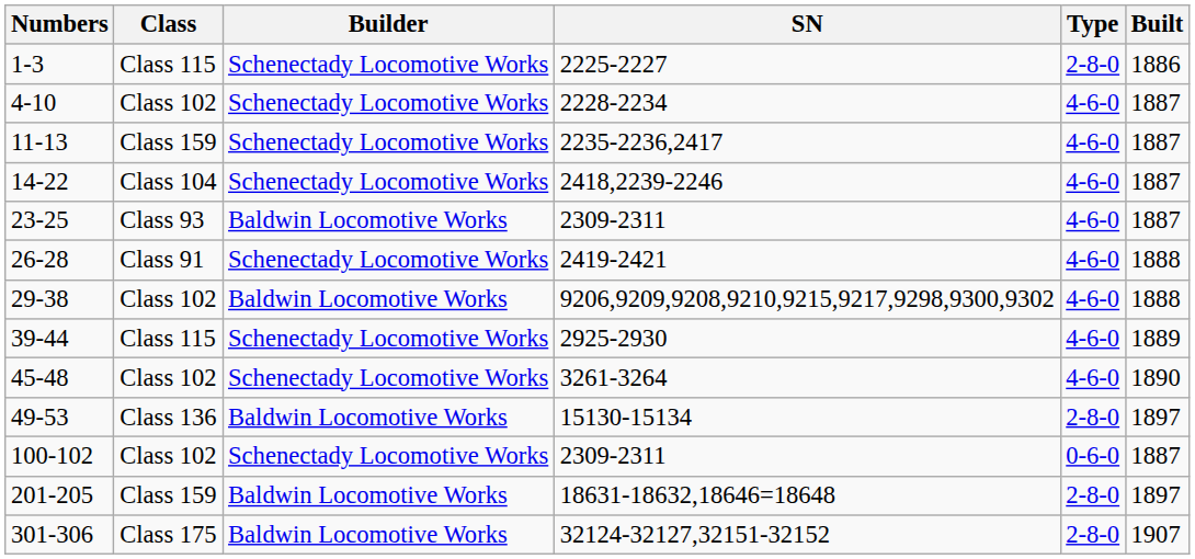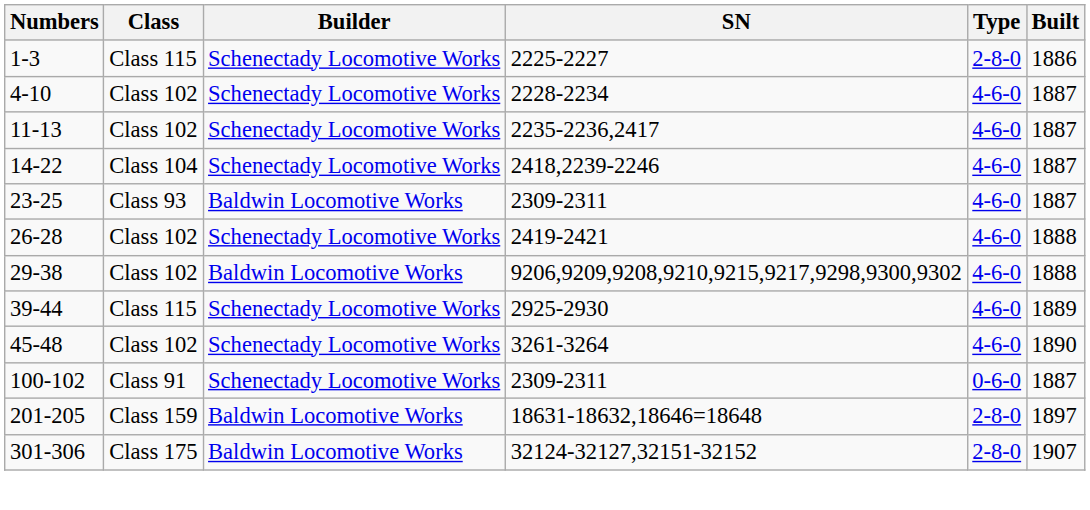 <table class="wikitable">
 <tr>
 <th>Numbers</th>
 <th>Class</th>
 <th>Builder</th>
 <th>SN</th>
 <th>Type</th>
 <th>Built</th>
 </tr>
 <tr>
 <td>1-3</td>
 <td>Class 115</td>
 <td><a href='#'>Schenectady Locomotive Works</a></td>
 <td>2225-2227</td>
 <td><a href='#'>2-8-0</a></td>
 <td>1886</td>
 </tr>
 <tr>
 <td>4-10</td>
 <td>Class 102</td>
 <td><a href='#'>Schenectady Locomotive Works</a></td>
 <td>2228-2234</td>
 <td><a href='#'>4-6-0</a></td>
 <td>1887</td>
 </tr>
 <tr>
 <td>11-13</td>
-<td>Class 159</td>
+<td>Class 102</td>
 <td><a href='#'>Schenectady Locomotive Works</a></td>
 <td>2235-2236,2417</td>
 <td><a href='#'>4-6-0</a></td>
 <td>1887</td>
 </tr>
 <tr>
 <td>14-22</td>
 <td>Class 104</td>
 <td><a href='#'>Schenectady Locomotive Works</a></td>
 <td>2418,2239-2246</td>
 <td><a href='#'>4-6-0</a></td>
 <td>1887</td>
 </tr>
 <tr>
 <td>23-25</td>
 <td>Class 93</td>
 <td><a href='#'>Baldwin Locomotive Works</a></td>
 <td>2309-2311</td>
 <td><a href='#'>4-6-0</a></td>
 <td>1887</td>
 </tr>
 <tr>
 <td>26-28</td>
-<td>Class 91</td>
+<td>Class 102</td>
 <td><a href='#'>Schenectady Locomotive Works</a></td>
 <td>2419-2421</td>
 <td><a href='#'>4-6-0</a></td>
 <td>1888</td>
 </tr>
 <tr>
 <td>29-38</td>
 <td>Class 102</td>
 <td><a href='#'>Baldwin Locomotive Works</a></td>
 <td>9206,9209,9208,9210,9215,9217,9298,9300,9302</td>
 <td><a href='#'>4-6-0</a></td>
 <td>1888</td>
 </tr>
 <tr>
 <td>39-44</td>
 <td>Class 115</td>
 <td><a href='#'>Schenectady Locomotive Works</a></td>
 <td>2925-2930</td>
 <td><a href='#'>4-6-0</a></td>
 <td>1889</td>
 </tr>
 <tr>
 <td>45-48</td>
 <td>Class 102</td>
 <td><a href='#'>Schenectady Locomotive Works</a></td>
 <td>3261-3264</td>
 <td><a href='#'>4-6-0</a></td>
 <td>1890</td>
 </tr>
 <tr>
-<td>49-53</td>
-<td>Class 136</td>
-<td><a href='#'>Baldwin Locomotive Works</a></td>
-<td>15130-15134</td>
-<td><a href='#'>2-8-0</a></td>
-<td>1897</td>
-</tr>
-<tr>
 <td>100-102</td>
-<td>Class 102</td>
+<td>Class 91</td>
 <td><a href='#'>Schenectady Locomotive Works</a></td>
 <td>2309-2311</td>
 <td><a href='#'>0-6-0</a></td>
 <td>1887</td>
 </tr>
 <tr>
 <td>201-205</td>
 <td>Class 159</td>
 <td><a href='#'>Baldwin Locomotive Works</a></td>
 <td>18631-18632,18646=18648</td>
 <td><a href='#'>2-8-0</a></td>
 <td>1897</td>
 </tr>
 <tr>
 <td>301-306</td>
 <td>Class 175</td>
 <td><a href='#'>Baldwin Locomotive Works</a></td>
 <td>32124-32127,32151-32152</td>
 <td><a href='#'>2-8-0</a></td>
 <td>1907</td>
 </tr>
 </table>
